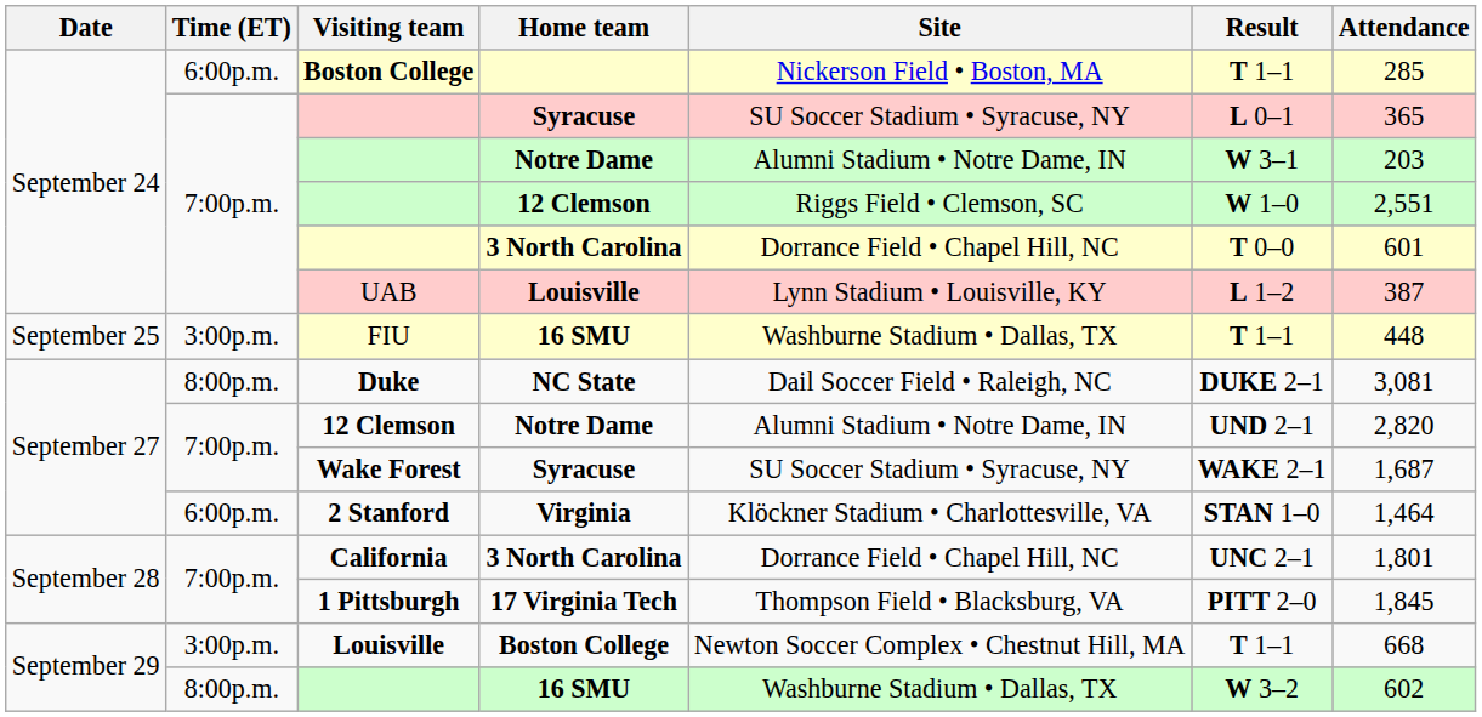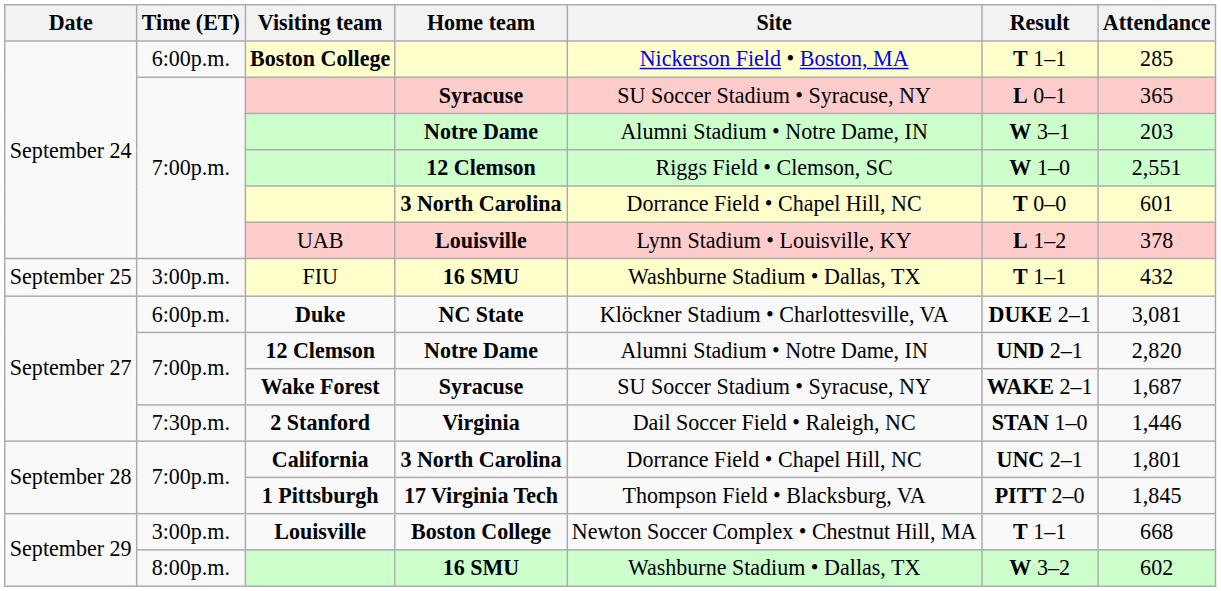 <table class="wikitable" style="font-size:95%; text-align: center;">
 <tr>
 <th>Date</th>
 <th>Time (ET)</th>
 <th>Visiting team</th>
 <th>Home team</th>
 <th>Site</th>
 <th>Result</th>
 <th>Attendance</th>
 </tr>
 <tr>
 <td rowspan=6>September 24</td>
 <td>6:00p.m.</td>
 <td style="background:#ffc;"><strong>Boston College</strong></td>
 <td style="background:#ffc;"></td>
 <td style="background:#ffc;"><a href='#'>Nickerson Field</a> • <a href='#'>Boston, MA</a></td>
 <td style="background:#ffc;"><strong>T</strong> 1–1</td>
 <td style="background:#ffc;">285</td>
 </tr>
 <tr>
 <td rowspan=5>7:00p.m.</td>
 <td style="background:#fcc;"></td>
 <td style="background:#fcc;"><strong>Syracuse</strong></td>
 <td style="background:#fcc;">SU Soccer Stadium • Syracuse, NY</td>
 <td style="background:#fcc;"><strong>L</strong> 0–1</td>
 <td style="background:#fcc;">365</td>
 </tr>
 <tr>
 <td style="background:#cfc;"></td>
 <td style="background:#cfc;"><strong>Notre Dame</strong></td>
 <td style="background:#cfc;">Alumni Stadium • Notre Dame, IN</td>
 <td style="background:#cfc;"><strong>W</strong> 3–1</td>
 <td style="background:#cfc;">203</td>
 </tr>
 <tr>
 <td style="background:#cfc;"></td>
 <td style="background:#cfc;"><strong> 12 Clemson</strong></td>
 <td style="background:#cfc;">Riggs Field • Clemson, SC</td>
 <td style="background:#cfc;"><strong>W</strong> 1–0</td>
 <td style="background:#cfc;">2,551</td>
 </tr>
 <tr>
 <td style="background:#ffc;"></td>
 <td style="background:#ffc;"><strong> 3 North Carolina</strong></td>
 <td style="background:#ffc;">Dorrance Field • Chapel Hill, NC</td>
 <td style="background:#ffc;"><strong>T</strong> 0–0</td>
 <td style="background:#ffc;">601</td>
 </tr>
 <tr>
 <td style="background:#fcc;">UAB</td>
 <td style="background:#fcc;"><strong>Louisville</strong></td>
 <td style="background:#fcc;">Lynn Stadium • Louisville, KY</td>
 <td style="background:#fcc;"><strong>L</strong> 1–2</td>
-<td style="background:#fcc;">387</td>
+<td style="background:#fcc;">378</td>
 </tr>
 <tr>
 <td>September 25</td>
 <td>3:00p.m.</td>
 <td style="background:#ffc;">FIU</td>
 <td style="background:#ffc;"><strong> 16 SMU</strong></td>
 <td style="background:#ffc;">Washburne Stadium • Dallas, TX</td>
 <td style="background:#ffc;"><strong>T</strong> 1–1</td>
-<td style="background:#ffc;">448</td>
+<td style="background:#ffc;">432</td>
 </tr>
 <tr>
 <td rowspan=4>September 27</td>
-<td>8:00p.m.</td>
+<td>6:00p.m.</td>
 <td><strong>Duke</strong></td>
 <td><strong>NC State</strong></td>
-<td>Dail Soccer Field • Raleigh, NC</td>
+<td>Klöckner Stadium • Charlottesville, VA</td>
 <td><strong>DUKE</strong> 2–1</td>
 <td>3,081</td>
 </tr>
 <tr>
 <td rowspan=2>7:00p.m.</td>
 <td><strong> 12 Clemson</strong></td>
 <td><strong>Notre Dame</strong></td>
 <td>Alumni Stadium • Notre Dame, IN</td>
 <td><strong>UND</strong> 2–1</td>
 <td>2,820</td>
 </tr>
 <tr>
 <td><strong>Wake Forest</strong></td>
 <td><strong>Syracuse</strong></td>
 <td>SU Soccer Stadium • Syracuse, NY</td>
 <td><strong>WAKE</strong> 2–1</td>
 <td>1,687</td>
 </tr>
 <tr>
-<td>6:00p.m.</td>
+<td>7:30p.m.</td>
 <td><strong> 2 Stanford</strong></td>
 <td><strong>Virginia</strong></td>
-<td>Klöckner Stadium • Charlottesville, VA</td>
+<td>Dail Soccer Field • Raleigh, NC</td>
 <td><strong>STAN</strong> 1–0</td>
-<td>1,464</td>
+<td>1,446</td>
 </tr>
 <tr>
 <td rowspan=2>September 28</td>
 <td rowspan=2>7:00p.m.</td>
 <td><strong>California</strong></td>
 <td><strong> 3 North Carolina</strong></td>
 <td>Dorrance Field • Chapel Hill, NC</td>
 <td><strong>UNC</strong> 2–1</td>
 <td>1,801</td>
 </tr>
 <tr>
 <td><strong> 1 Pittsburgh</strong></td>
 <td><strong> 17 Virginia Tech</strong></td>
 <td>Thompson Field • Blacksburg, VA</td>
 <td><strong>PITT</strong> 2–0</td>
 <td>1,845</td>
 </tr>
 <tr>
 <td rowspan=2>September 29</td>
 <td>3:00p.m.</td>
 <td><strong>Louisville</strong></td>
 <td><strong>Boston College</strong></td>
 <td>Newton Soccer Complex • Chestnut Hill, MA</td>
 <td><strong>T</strong> 1–1</td>
 <td>668</td>
 </tr>
 <tr>
 <td>8:00p.m.</td>
 <td style="background:#cfc;"></td>
 <td style="background:#cfc;"><strong> 16 SMU</strong></td>
 <td style="background:#cfc;">Washburne Stadium • Dallas, TX</td>
 <td style="background:#cfc;"><strong>W</strong> 3–2</td>
 <td style="background:#cfc;">602</td>
 </tr>
 </table>
